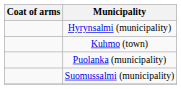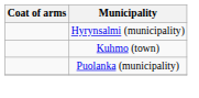 <table class="wikitable" style="font-size: 90%; text-align: center; line-height: normal; margin-left: 30px;">
 <tr>
 <th>Coat of arms</th>
 <th>Municipality</th>
 </tr>
 <tr>
 <td align=left></td>
 <td><a href='#'>Hyrynsalmi</a> (municipality)</td>
 </tr>
 <tr>
 <td align=left></td>
 <td><a href='#'>Kuhmo</a> (town)</td>
 </tr>
 <tr>
 <td align=left></td>
 <td><a href='#'>Puolanka</a> (municipality)</td>
 </tr>
 <tr>
-<td align=left></td>
-<td><a href='#'>Suomussalmi</a> (municipality)</td>
-</tr>
-<tr>
 </tr>
 </table>
